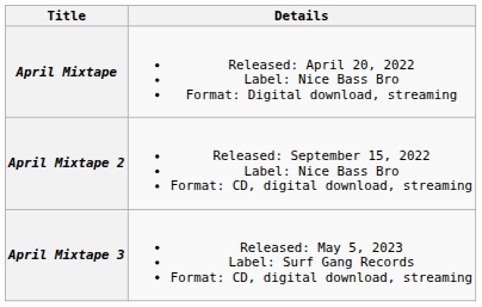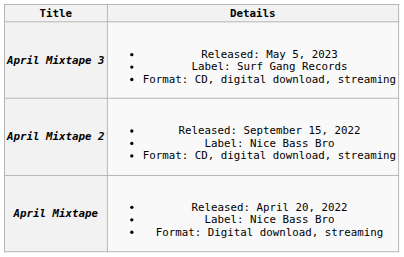 <table class="wikitable plainrowheaders" style="text-align:center;">
 <tr>
 <th scope="col" rowspan="1">Title</th>
 <th scope="col" rowspan="1">Details</th>
 </tr>
 <tr>
-<th scope="row"><em>April Mixtape</em></th>
-<td><br><ul><li>Released: April 20, 2022</li><li>Label: Nice Bass Bro</li><li>Format: Digital download, streaming</li></ul></td>
+<th scope="row"><em>April Mixtape 3</em></th>
+<td><br><ul><li>Released: May 5, 2023</li><li>Label: Surf Gang Records</li><li>Format: CD, digital download, streaming</li></ul></td>
 </tr>
 <tr>
 <th scope="row"><em>April Mixtape 2</em></th>
 <td><br><ul><li>Released: September 15, 2022</li><li>Label: Nice Bass Bro</li><li>Format: CD, digital download, streaming</li></ul></td>
 </tr>
 <tr>
-<th scope="row"><em>April Mixtape 3</em></th>
-<td><br><ul><li>Released: May 5, 2023</li><li>Label: Surf Gang Records</li><li>Format: CD, digital download, streaming</li></ul></td>
+<th scope="row"><em>April Mixtape</em></th>
+<td><br><ul><li>Released: April 20, 2022</li><li>Label: Nice Bass Bro</li><li>Format: Digital download, streaming</li></ul></td>
 </tr>
 </table>
